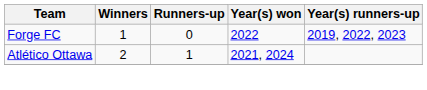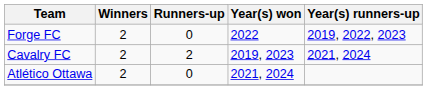 <table class="wikitable sortable">
 <tr>
 <th>Team</th>
 <th>Winners</th>
 <th>Runners-up</th>
 <th>Year(s) won</th>
 <th>Year(s) runners-up</th>
 </tr>
 <tr>
 <td><a href='#'>Forge FC</a></td>
-<td align=center>1</td>
+<td align=center>2</td>
 <td align=center>0</td>
 <td><a href='#'>2022</a></td>
 <td><a href='#'>2019</a>, <a href='#'>2022</a>, <a href='#'>2023</a></td>
 </tr>
 <tr>
+<td><a href='#'>Cavalry FC</a></td>
+<td align=center>2</td>
+<td align=center>2</td>
+<td><a href='#'>2019</a>, <a href='#'>2023</a></td>
+<td><a href='#'>2021</a>, <a href='#'>2024</a></td>
+</tr>
+<tr>
 <td><a href='#'>Atlético Ottawa</a></td>
 <td align=center>2</td>
-<td align=center>1</td>
+<td align=center>0</td>
 <td><a href='#'>2021</a>, <a href='#'>2024</a></td>
 <td></td>
 </tr>
 <tr>
 </tr>
 </table>
